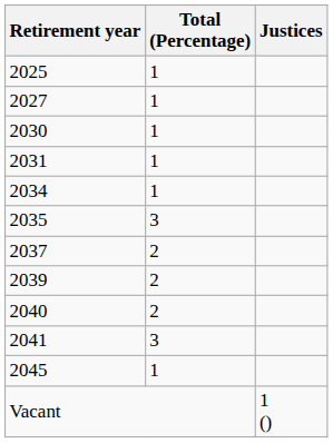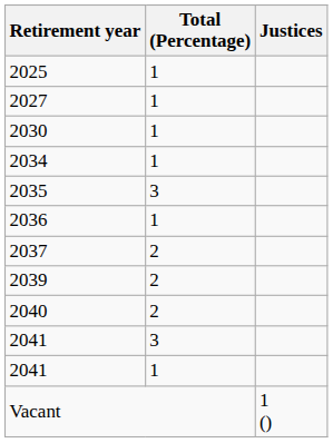 <table class="wikitable" style="width:auto; font-size:100%">
 <tr>
 <th>Retirement year</th>
 <th>Total<br>(Percentage)</th>
 <th>Justices</th>
 </tr>
 <tr>
 <td>2025</td>
 <td>1<br></td>
 <td></td>
 </tr>
 <tr>
 <td>2027</td>
 <td>1<br></td>
 <td></td>
 </tr>
 <tr>
 <td>2030</td>
 <td>1<br></td>
 <td></td>
 </tr>
 <tr>
-<td>2031</td>
-<td>1<br></td>
-<td></td>
-</tr>
-<tr>
 <td>2034</td>
 <td>1<br></td>
 <td></td>
 </tr>
 <tr>
 <td>2035</td>
 <td>3<br></td>
+<td></td>
+</tr>
+<tr>
+<td>2036</td>
+<td>1<br></td>
 <td></td>
 </tr>
 <tr>
 <td>2037</td>
 <td>2<br></td>
 <td></td>
 </tr>
 <tr>
 <td>2039</td>
 <td>2<br></td>
 <td></td>
 </tr>
 <tr>
 <td>2040</td>
 <td>2<br></td>
 <td></td>
 </tr>
 <tr>
 <td>2041</td>
 <td>3<br></td>
 <td></td>
 </tr>
 <tr>
-<td>2045</td>
+<td>2041</td>
 <td>1<br></td>
 <td></td>
 </tr>
 <tr>
 <td colspan=2>Vacant</td>
 <td>1<br>()</td>
 </tr>
 </table>
